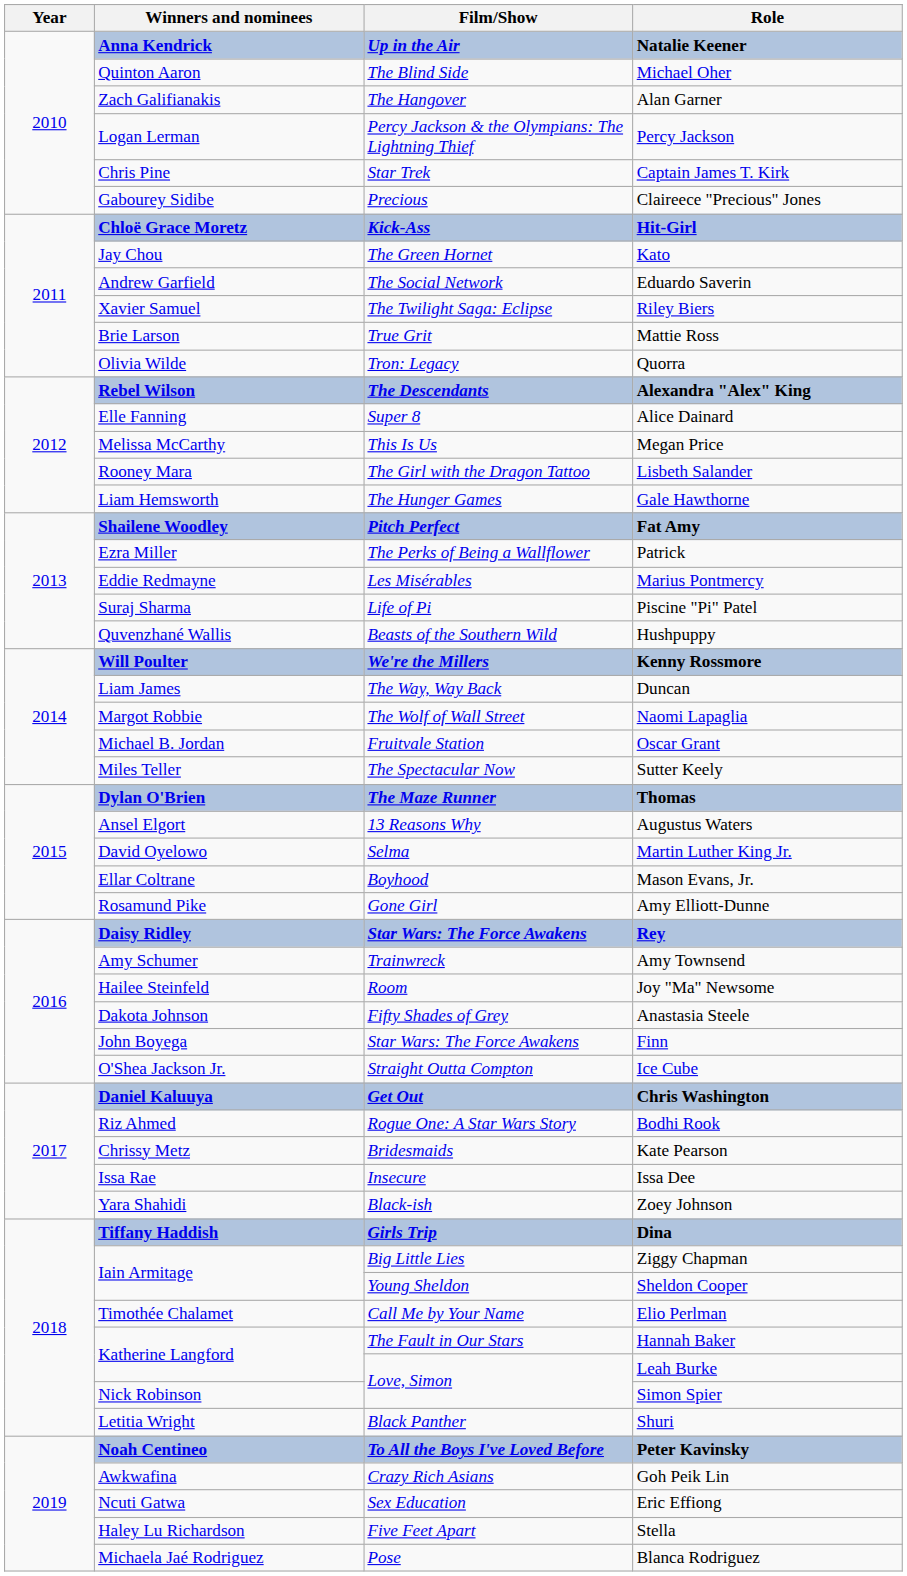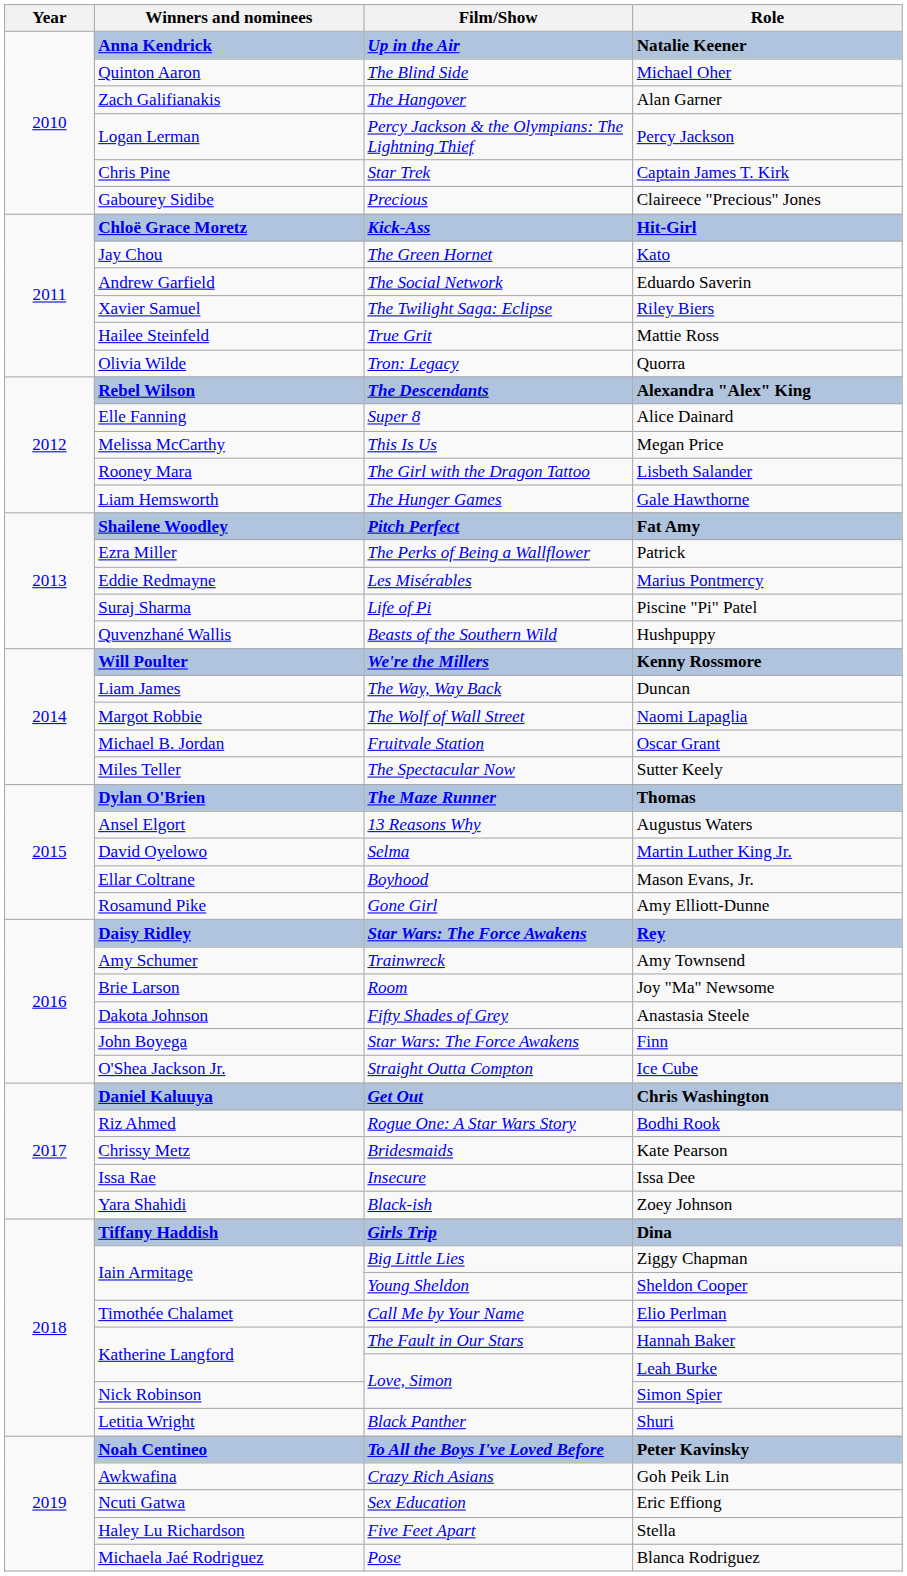 <table class="wikitable" width="95%" cellpadding="5">
 <tr>
 <th width="10%">Year</th>
 <th width="30%">Winners and nominees</th>
 <th width="30%">Film/Show</th>
 <th width="30%">Role</th>
 </tr>
 <tr>
 <td rowspan="6" align="center"><a href='#'>2010</a></td>
 <td style="background:#B0C4DE;"><strong><a href='#'>Anna Kendrick</a></strong></td>
 <td style="background:#B0C4DE;"><strong><em><a href='#'>Up in the Air</a></em></strong></td>
 <td style="background:#B0C4DE;"><strong>Natalie Keener</strong></td>
 </tr>
 <tr>
 <td><a href='#'>Quinton Aaron</a></td>
 <td><em><a href='#'>The Blind Side</a></em></td>
 <td><a href='#'>Michael Oher</a></td>
 </tr>
 <tr>
 <td><a href='#'>Zach Galifianakis</a></td>
 <td><em><a href='#'>The Hangover</a></em></td>
 <td>Alan Garner</td>
 </tr>
 <tr>
 <td><a href='#'>Logan Lerman</a></td>
 <td><em><a href='#'>Percy Jackson & the Olympians: The Lightning Thief</a></em></td>
 <td><a href='#'>Percy Jackson</a></td>
 </tr>
 <tr>
 <td><a href='#'>Chris Pine</a></td>
 <td><em><a href='#'>Star Trek</a></em></td>
 <td><a href='#'>Captain James T. Kirk</a></td>
 </tr>
 <tr>
 <td><a href='#'>Gabourey Sidibe</a></td>
 <td><em><a href='#'>Precious</a></em></td>
 <td>Claireece "Precious" Jones</td>
 </tr>
 <tr>
 <td rowspan="6" align="center"><a href='#'>2011</a></td>
 <td style="background:#B0C4DE;"><strong><a href='#'>Chloë Grace Moretz</a></strong></td>
 <td style="background:#B0C4DE;"><strong><em><a href='#'>Kick-Ass</a></em></strong></td>
 <td style="background:#B0C4DE;"><strong><a href='#'>Hit-Girl</a></strong></td>
 </tr>
 <tr>
 <td><a href='#'>Jay Chou</a></td>
 <td><em><a href='#'>The Green Hornet</a></em></td>
 <td><a href='#'>Kato</a></td>
 </tr>
 <tr>
 <td><a href='#'>Andrew Garfield</a></td>
 <td><em><a href='#'>The Social Network</a></em></td>
 <td>Eduardo Saverin</td>
 </tr>
 <tr>
 <td><a href='#'>Xavier Samuel</a></td>
 <td><em><a href='#'>The Twilight Saga: Eclipse</a></em></td>
 <td><a href='#'>Riley Biers</a></td>
 </tr>
 <tr>
-<td><a href='#'>Brie Larson</a></td>
+<td><a href='#'>Hailee Steinfeld</a></td>
 <td><em><a href='#'>True Grit</a></em></td>
 <td>Mattie Ross</td>
 </tr>
 <tr>
 <td><a href='#'>Olivia Wilde</a></td>
 <td><em><a href='#'>Tron: Legacy</a></em></td>
 <td>Quorra</td>
 </tr>
 <tr>
 <td rowspan="5" align="center"><a href='#'>2012</a></td>
 <td style="background:#B0C4DE;"><strong><a href='#'>Rebel Wilson</a></strong></td>
 <td style="background:#B0C4DE;"><strong><em><a href='#'>The Descendants</a></em></strong></td>
 <td style="background:#B0C4DE;"><strong>Alexandra "Alex" King</strong></td>
 </tr>
 <tr>
 <td><a href='#'>Elle Fanning</a></td>
 <td><em><a href='#'>Super 8</a></em></td>
 <td>Alice Dainard</td>
 </tr>
 <tr>
 <td><a href='#'>Melissa McCarthy</a></td>
 <td><em><a href='#'>This Is Us</a></em></td>
 <td>Megan Price</td>
 </tr>
 <tr>
 <td><a href='#'>Rooney Mara</a></td>
 <td><em><a href='#'>The Girl with the Dragon Tattoo</a></em></td>
 <td><a href='#'>Lisbeth Salander</a></td>
 </tr>
 <tr>
 <td><a href='#'>Liam Hemsworth</a></td>
 <td><em><a href='#'>The Hunger Games</a></em></td>
 <td><a href='#'>Gale Hawthorne</a></td>
 </tr>
 <tr>
 <td rowspan="5" align="center"><a href='#'>2013</a></td>
 <td style="background:#B0C4DE;"><strong><a href='#'>Shailene Woodley</a></strong></td>
 <td style="background:#B0C4DE;"><strong><em><a href='#'>Pitch Perfect</a></em></strong></td>
 <td style="background:#B0C4DE;"><strong>Fat Amy</strong></td>
 </tr>
 <tr>
 <td><a href='#'>Ezra Miller</a></td>
 <td><em><a href='#'>The Perks of Being a Wallflower</a></em></td>
 <td>Patrick</td>
 </tr>
 <tr>
 <td><a href='#'>Eddie Redmayne</a></td>
 <td><em><a href='#'>Les Misérables</a></em></td>
 <td><a href='#'>Marius Pontmercy</a></td>
 </tr>
 <tr>
 <td><a href='#'>Suraj Sharma</a></td>
 <td><em><a href='#'>Life of Pi</a></em></td>
 <td>Piscine "Pi" Patel</td>
 </tr>
 <tr>
 <td><a href='#'>Quvenzhané Wallis</a></td>
 <td><em><a href='#'>Beasts of the Southern Wild</a></em></td>
 <td>Hushpuppy</td>
 </tr>
 <tr>
 <td rowspan="5" align="center"><a href='#'>2014</a></td>
 <td style="background:#B0C4DE;"><strong><a href='#'>Will Poulter</a></strong></td>
 <td style="background:#B0C4DE;"><strong><em><a href='#'>We're the Millers</a></em></strong></td>
 <td style="background:#B0C4DE;"><strong>Kenny Rossmore</strong></td>
 </tr>
 <tr>
 <td><a href='#'>Liam James</a></td>
 <td><em><a href='#'>The Way, Way Back</a></em></td>
 <td>Duncan</td>
 </tr>
 <tr>
 <td><a href='#'>Margot Robbie</a></td>
 <td><em><a href='#'>The Wolf of Wall Street</a></em></td>
 <td><a href='#'>Naomi Lapaglia</a></td>
 </tr>
 <tr>
 <td><a href='#'>Michael B. Jordan</a></td>
 <td><em><a href='#'>Fruitvale Station</a></em></td>
 <td><a href='#'>Oscar Grant</a></td>
 </tr>
 <tr>
 <td><a href='#'>Miles Teller</a></td>
 <td><em><a href='#'>The Spectacular Now</a></em></td>
 <td>Sutter Keely</td>
 </tr>
 <tr>
 <td rowspan="5" align="center"><a href='#'>2015</a></td>
 <td style="background:#B0C4DE;"><strong><a href='#'>Dylan O'Brien</a></strong></td>
 <td style="background:#B0C4DE;"><strong><em><a href='#'>The Maze Runner</a></em></strong></td>
 <td style="background:#B0C4DE;"><strong>Thomas</strong></td>
 </tr>
 <tr>
 <td><a href='#'>Ansel Elgort</a></td>
 <td><em><a href='#'>13 Reasons Why</a></em></td>
 <td>Augustus Waters</td>
 </tr>
 <tr>
 <td><a href='#'>David Oyelowo</a></td>
 <td><em><a href='#'>Selma</a></em></td>
 <td><a href='#'>Martin Luther King Jr.</a></td>
 </tr>
 <tr>
 <td><a href='#'>Ellar Coltrane</a></td>
 <td><em><a href='#'>Boyhood</a></em></td>
 <td>Mason Evans, Jr.</td>
 </tr>
 <tr>
 <td><a href='#'>Rosamund Pike</a></td>
 <td><em><a href='#'>Gone Girl</a></em></td>
 <td>Amy Elliott-Dunne</td>
 </tr>
 <tr>
 <td rowspan="6" align="center"><a href='#'>2016</a></td>
 <td style="background:#B0C4DE;"><strong><a href='#'>Daisy Ridley</a></strong></td>
 <td style="background:#B0C4DE;"><strong><em><a href='#'>Star Wars: The Force Awakens</a></em></strong></td>
 <td style="background:#B0C4DE;"><strong><a href='#'>Rey</a></strong></td>
 </tr>
 <tr>
 <td><a href='#'>Amy Schumer</a></td>
 <td><em><a href='#'>Trainwreck</a></em></td>
 <td>Amy Townsend</td>
 </tr>
 <tr>
-<td><a href='#'>Hailee Steinfeld</a></td>
+<td><a href='#'>Brie Larson</a></td>
 <td><em><a href='#'>Room</a></em></td>
 <td>Joy "Ma" Newsome</td>
 </tr>
 <tr>
 <td><a href='#'>Dakota Johnson</a></td>
 <td><em><a href='#'>Fifty Shades of Grey</a></em></td>
 <td>Anastasia Steele</td>
 </tr>
 <tr>
 <td><a href='#'>John Boyega</a></td>
 <td><em><a href='#'>Star Wars: The Force Awakens</a></em></td>
 <td><a href='#'>Finn</a></td>
 </tr>
 <tr>
 <td><a href='#'>O'Shea Jackson Jr.</a></td>
 <td><em><a href='#'>Straight Outta Compton</a></em></td>
 <td><a href='#'>Ice Cube</a></td>
 </tr>
 <tr>
 <td rowspan="5" align="center"><a href='#'>2017</a></td>
 <td style="background:#B0C4DE;"><strong><a href='#'>Daniel Kaluuya</a></strong></td>
 <td style="background:#B0C4DE;"><strong><em><a href='#'>Get Out</a></em></strong></td>
 <td style="background:#B0C4DE;"><strong>Chris Washington</strong></td>
 </tr>
 <tr>
 <td><a href='#'>Riz Ahmed</a></td>
 <td><em><a href='#'>Rogue One: A Star Wars Story</a></em></td>
 <td><a href='#'>Bodhi Rook</a></td>
 </tr>
 <tr>
 <td><a href='#'>Chrissy Metz</a></td>
 <td><em><a href='#'>Bridesmaids</a></em></td>
 <td>Kate Pearson</td>
 </tr>
 <tr>
 <td><a href='#'>Issa Rae</a></td>
 <td><em><a href='#'>Insecure</a></em></td>
 <td>Issa Dee</td>
 </tr>
 <tr>
 <td><a href='#'>Yara Shahidi</a></td>
 <td><em><a href='#'>Black-ish</a></em></td>
 <td>Zoey Johnson</td>
 </tr>
 <tr>
 <td rowspan="8" align="center"><a href='#'>2018</a></td>
 <td style="background:#B0C4DE;"><strong><a href='#'>Tiffany Haddish</a></strong></td>
 <td style="background:#B0C4DE;"><strong><em><a href='#'>Girls Trip</a></em></strong></td>
 <td style="background:#B0C4DE;"><strong>Dina</strong></td>
 </tr>
 <tr>
 <td rowspan="2"><a href='#'>Iain Armitage</a></td>
 <td><em><a href='#'>Big Little Lies</a></em></td>
 <td>Ziggy Chapman</td>
 </tr>
 <tr>
 <td><em><a href='#'>Young Sheldon</a></em></td>
 <td><a href='#'>Sheldon Cooper</a></td>
 </tr>
 <tr>
 <td><a href='#'>Timothée Chalamet</a></td>
 <td><em><a href='#'>Call Me by Your Name</a></em></td>
 <td><a href='#'>Elio Perlman</a></td>
 </tr>
 <tr>
 <td rowspan="2"><a href='#'>Katherine Langford</a></td>
 <td><em><a href='#'>The Fault in Our Stars</a></em></td>
 <td><a href='#'>Hannah Baker</a></td>
 </tr>
 <tr>
 <td rowspan="2"><em><a href='#'>Love, Simon</a></em></td>
 <td><a href='#'>Leah Burke</a></td>
 </tr>
 <tr>
 <td><a href='#'>Nick Robinson</a></td>
 <td><a href='#'>Simon Spier</a></td>
 </tr>
 <tr>
 <td><a href='#'>Letitia Wright</a></td>
 <td><em><a href='#'>Black Panther</a></em></td>
 <td><a href='#'>Shuri</a></td>
 </tr>
 <tr>
 <td rowspan="6" align="center"><a href='#'>2019</a></td>
 <td style="background:#B0C4DE;"><strong><a href='#'>Noah Centineo</a></strong></td>
 <td style="background:#B0C4DE;"><strong><em><a href='#'>To All the Boys I've Loved Before</a></em></strong></td>
 <td style="background:#B0C4DE;"><strong>Peter Kavinsky</strong></td>
 </tr>
 <tr>
 <td><a href='#'>Awkwafina</a></td>
 <td><em><a href='#'>Crazy Rich Asians</a></em></td>
 <td>Goh Peik Lin</td>
 </tr>
 <tr>
 <td><a href='#'>Ncuti Gatwa</a></td>
 <td><em><a href='#'>Sex Education</a></em></td>
 <td>Eric Effiong</td>
 </tr>
 <tr>
 <td><a href='#'>Haley Lu Richardson</a></td>
 <td><em><a href='#'>Five Feet Apart</a></em></td>
 <td>Stella</td>
 </tr>
 <tr>
 <td><a href='#'>Michaela Jaé Rodriguez</a></td>
 <td><em><a href='#'>Pose</a></em></td>
 <td>Blanca Rodriguez</td>
 </tr>
 </table>
